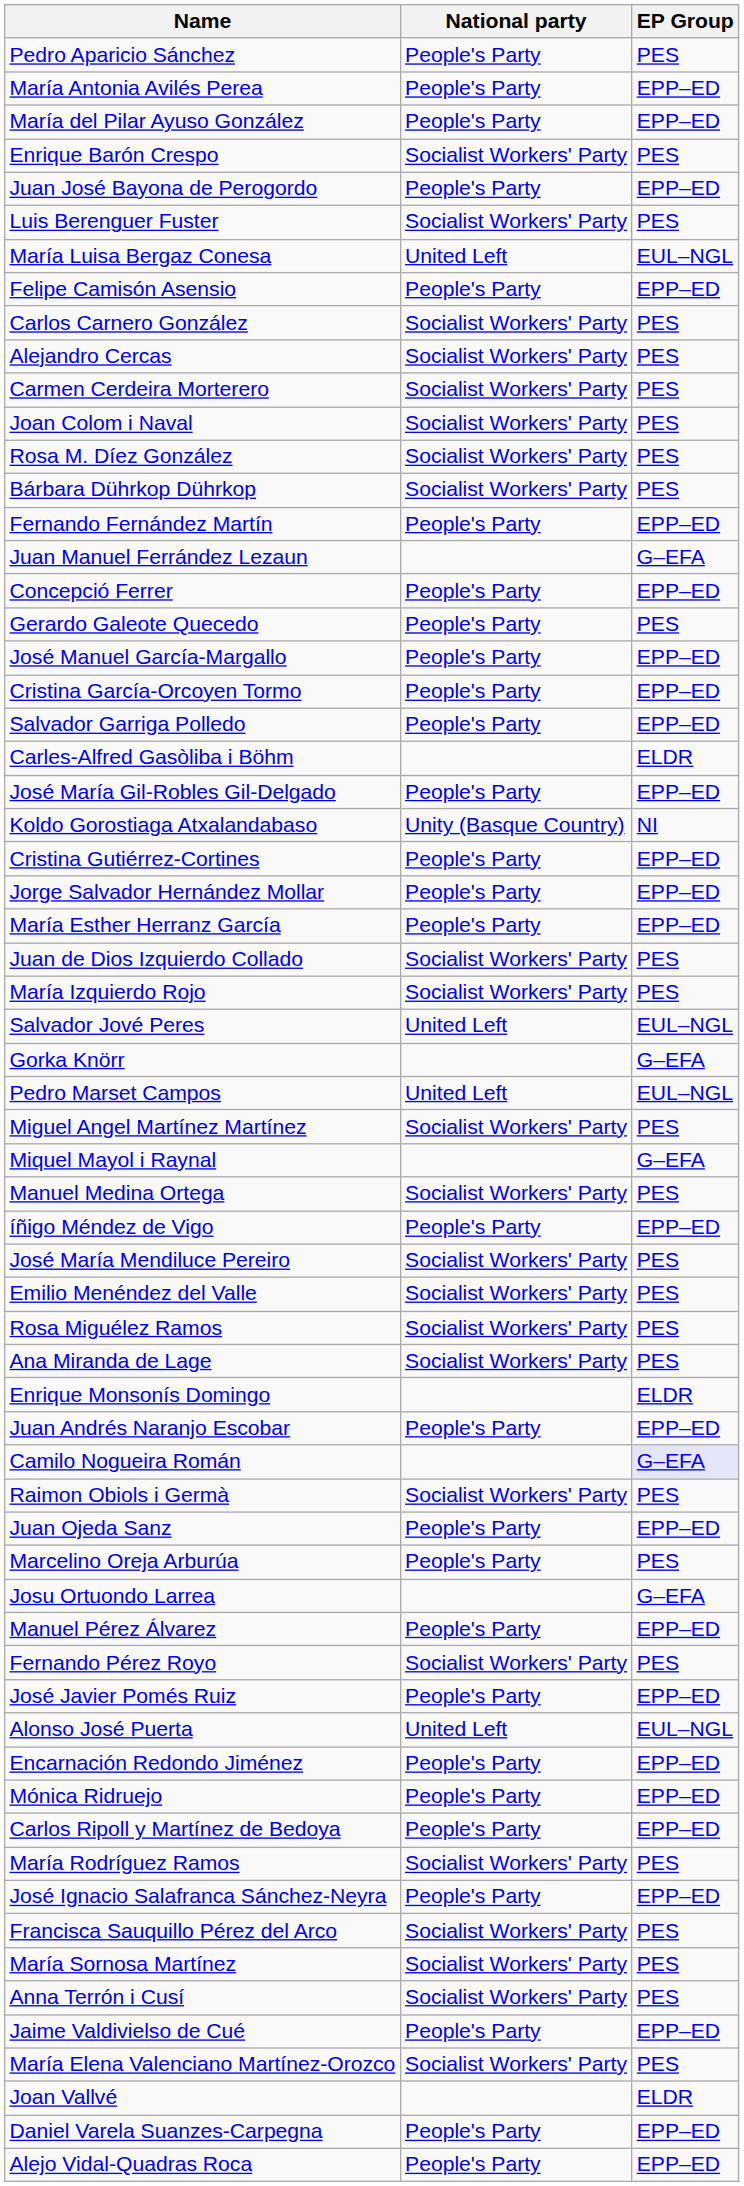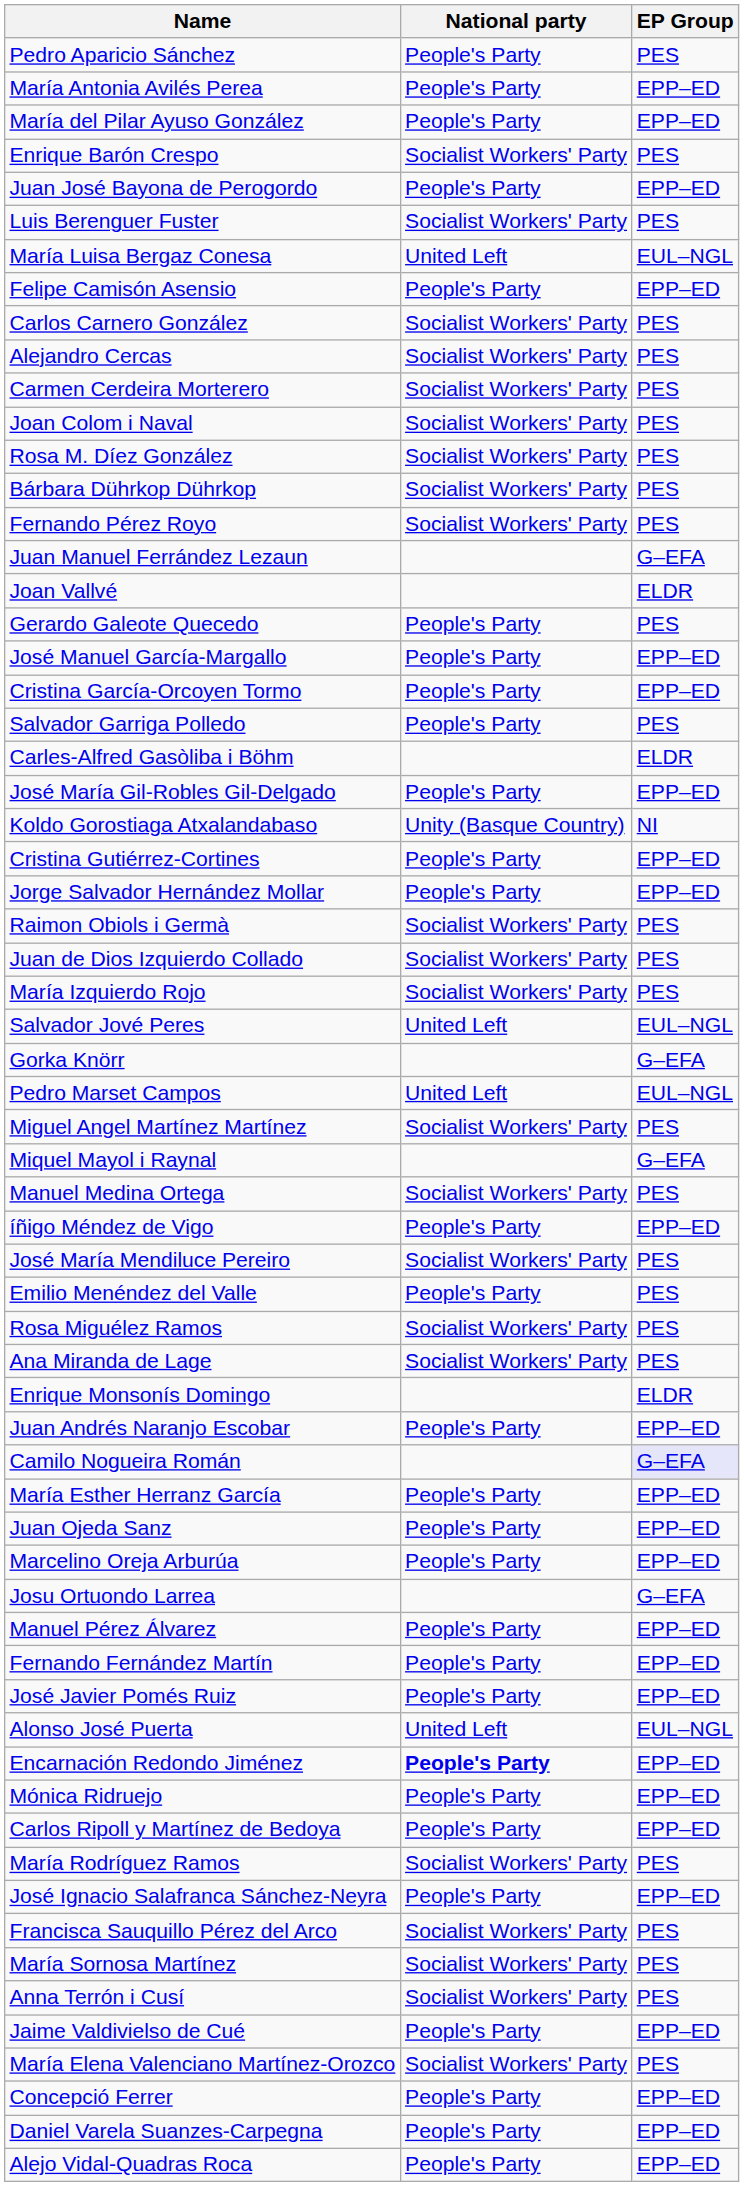 <table class="sortable wikitable">
 <tr>
 <th>Name</th>
 <th>National party</th>
 <th>EP Group</th>
 </tr>
 <tr>
 <td><a href='#'>Pedro Aparicio Sánchez</a></td>
 <td> <a href='#'>People's Party</a></td>
 <td> <a href='#'>PES</a></td>
 </tr>
 <tr>
 <td><a href='#'>María Antonia Avilés Perea</a></td>
 <td> <a href='#'>People's Party</a></td>
 <td> <a href='#'>EPP–ED</a></td>
 </tr>
 <tr>
 <td><a href='#'>María del Pilar Ayuso González</a></td>
 <td> <a href='#'>People's Party</a></td>
 <td> <a href='#'>EPP–ED</a></td>
 </tr>
 <tr>
 <td><a href='#'>Enrique Barón Crespo</a></td>
 <td> <a href='#'>Socialist Workers' Party</a></td>
 <td> <a href='#'>PES</a></td>
 </tr>
 <tr>
 <td><a href='#'>Juan José Bayona de Perogordo</a></td>
 <td> <a href='#'>People's Party</a></td>
 <td> <a href='#'>EPP–ED</a></td>
 </tr>
 <tr>
 <td><a href='#'>Luis Berenguer Fuster</a></td>
 <td> <a href='#'>Socialist Workers' Party</a></td>
 <td> <a href='#'>PES</a></td>
 </tr>
 <tr>
 <td><a href='#'>María Luisa Bergaz Conesa</a></td>
 <td> <a href='#'>United Left</a></td>
 <td> <a href='#'>EUL–NGL</a></td>
 </tr>
 <tr>
 <td><a href='#'>Felipe Camisón Asensio</a></td>
 <td> <a href='#'>People's Party</a></td>
 <td> <a href='#'>EPP–ED</a></td>
 </tr>
 <tr>
 <td><a href='#'>Carlos Carnero González</a></td>
 <td> <a href='#'>Socialist Workers' Party</a></td>
 <td> <a href='#'>PES</a></td>
 </tr>
 <tr>
 <td><a href='#'>Alejandro Cercas</a></td>
 <td> <a href='#'>Socialist Workers' Party</a></td>
 <td> <a href='#'>PES</a></td>
 </tr>
 <tr>
 <td><a href='#'>Carmen Cerdeira Morterero</a></td>
 <td> <a href='#'>Socialist Workers' Party</a></td>
 <td> <a href='#'>PES</a></td>
 </tr>
 <tr>
 <td><a href='#'>Joan Colom i Naval</a></td>
 <td> <a href='#'>Socialist Workers' Party</a></td>
 <td> <a href='#'>PES</a></td>
 </tr>
 <tr>
 <td><a href='#'>Rosa M. Díez González</a></td>
 <td> <a href='#'>Socialist Workers' Party</a></td>
 <td> <a href='#'>PES</a></td>
 </tr>
 <tr>
 <td><a href='#'>Bárbara Dührkop Dührkop</a></td>
 <td> <a href='#'>Socialist Workers' Party</a></td>
 <td> <a href='#'>PES</a></td>
 </tr>
 <tr>
-<td><a href='#'>Fernando Fernández Martín</a></td>
-<td> <a href='#'>People's Party</a></td>
-<td> <a href='#'>EPP–ED</a></td>
+<td><a href='#'>Fernando Pérez Royo</a></td>
+<td> <a href='#'>Socialist Workers' Party</a></td>
+<td> <a href='#'>PES</a></td>
 </tr>
 <tr>
 <td><a href='#'>Juan Manuel Ferrández Lezaun</a></td>
 <td></td>
 <td> <a href='#'>G–EFA</a></td>
 </tr>
 <tr>
-<td><a href='#'>Concepció Ferrer</a></td>
-<td> <a href='#'>People's Party</a></td>
-<td> <a href='#'>EPP–ED</a></td>
+<td><a href='#'>Joan Vallvé</a></td>
+<td></td>
+<td> <a href='#'>ELDR</a></td>
 </tr>
 <tr>
 <td><a href='#'>Gerardo Galeote Quecedo</a></td>
 <td> <a href='#'>People's Party</a></td>
 <td> <a href='#'>PES</a></td>
 </tr>
 <tr>
 <td><a href='#'>José Manuel García-Margallo</a></td>
 <td> <a href='#'>People's Party</a></td>
 <td> <a href='#'>EPP–ED</a></td>
 </tr>
 <tr>
 <td><a href='#'>Cristina García-Orcoyen Tormo</a></td>
 <td> <a href='#'>People's Party</a></td>
 <td> <a href='#'>EPP–ED</a></td>
 </tr>
 <tr>
 <td><a href='#'>Salvador Garriga Polledo</a></td>
 <td> <a href='#'>People's Party</a></td>
-<td> <a href='#'>EPP–ED</a></td>
+<td> <a href='#'>PES</a></td>
 </tr>
 <tr>
 <td><a href='#'>Carles-Alfred Gasòliba i Böhm</a></td>
 <td></td>
 <td> <a href='#'>ELDR</a></td>
 </tr>
 <tr>
 <td><a href='#'>José María Gil-Robles Gil-Delgado</a></td>
 <td> <a href='#'>People's Party</a></td>
 <td> <a href='#'>EPP–ED</a></td>
 </tr>
 <tr>
 <td><a href='#'>Koldo Gorostiaga Atxalandabaso</a></td>
 <td> <a href='#'>Unity (Basque Country)</a></td>
 <td> <a href='#'>NI</a></td>
 </tr>
 <tr>
 <td><a href='#'>Cristina Gutiérrez-Cortines</a></td>
 <td> <a href='#'>People's Party</a></td>
 <td> <a href='#'>EPP–ED</a></td>
 </tr>
 <tr>
 <td><a href='#'>Jorge Salvador Hernández Mollar</a></td>
 <td> <a href='#'>People's Party</a></td>
 <td> <a href='#'>EPP–ED</a></td>
 </tr>
 <tr>
-<td><a href='#'>María Esther Herranz García</a></td>
-<td> <a href='#'>People's Party</a></td>
-<td> <a href='#'>EPP–ED</a></td>
+<td><a href='#'>Raimon Obiols i Germà</a></td>
+<td> <a href='#'>Socialist Workers' Party</a></td>
+<td> <a href='#'>PES</a></td>
 </tr>
 <tr>
 <td><a href='#'>Juan de Dios Izquierdo Collado</a></td>
 <td> <a href='#'>Socialist Workers' Party</a></td>
 <td> <a href='#'>PES</a></td>
 </tr>
 <tr>
 <td><a href='#'>María Izquierdo Rojo</a></td>
 <td> <a href='#'>Socialist Workers' Party</a></td>
 <td> <a href='#'>PES</a></td>
 </tr>
 <tr>
 <td><a href='#'>Salvador Jové Peres</a></td>
 <td> <a href='#'>United Left</a></td>
 <td> <a href='#'>EUL–NGL</a></td>
 </tr>
 <tr>
 <td><a href='#'>Gorka Knörr</a></td>
 <td></td>
 <td> <a href='#'>G–EFA</a></td>
 </tr>
 <tr>
 <td><a href='#'>Pedro Marset Campos</a></td>
 <td> <a href='#'>United Left</a></td>
 <td> <a href='#'>EUL–NGL</a></td>
 </tr>
 <tr>
 <td><a href='#'>Miguel Angel Martínez Martínez</a></td>
 <td> <a href='#'>Socialist Workers' Party</a></td>
 <td> <a href='#'>PES</a></td>
 </tr>
 <tr>
 <td><a href='#'>Miquel Mayol i Raynal</a></td>
 <td></td>
 <td> <a href='#'>G–EFA</a></td>
 </tr>
 <tr>
 <td><a href='#'>Manuel Medina Ortega</a></td>
 <td> <a href='#'>Socialist Workers' Party</a></td>
 <td> <a href='#'>PES</a></td>
 </tr>
 <tr>
 <td><a href='#'>íñigo Méndez de Vigo</a></td>
 <td> <a href='#'>People's Party</a></td>
 <td> <a href='#'>EPP–ED</a></td>
 </tr>
 <tr>
 <td><a href='#'>José María Mendiluce Pereiro</a></td>
 <td> <a href='#'>Socialist Workers' Party</a></td>
 <td> <a href='#'>PES</a></td>
 </tr>
 <tr>
 <td><a href='#'>Emilio Menéndez del Valle</a></td>
-<td> <a href='#'>Socialist Workers' Party</a></td>
+<td> <a href='#'>People's Party</a></td>
 <td> <a href='#'>PES</a></td>
 </tr>
 <tr>
 <td><a href='#'>Rosa Miguélez Ramos</a></td>
 <td> <a href='#'>Socialist Workers' Party</a></td>
 <td> <a href='#'>PES</a></td>
 </tr>
 <tr>
 <td><a href='#'>Ana Miranda de Lage</a></td>
 <td> <a href='#'>Socialist Workers' Party</a></td>
 <td> <a href='#'>PES</a></td>
 </tr>
 <tr>
 <td><a href='#'>Enrique Monsonís Domingo</a></td>
 <td></td>
 <td> <a href='#'>ELDR</a></td>
 </tr>
 <tr>
 <td><a href='#'>Juan Andrés Naranjo Escobar</a></td>
 <td> <a href='#'>People's Party</a></td>
 <td> <a href='#'>EPP–ED</a></td>
 </tr>
 <tr>
 <td><a href='#'>Camilo Nogueira Román</a></td>
 <td></td>
 <td style="background: lavender;"> <a href='#'>G–EFA</a></td>
 </tr>
 <tr>
-<td><a href='#'>Raimon Obiols i Germà</a></td>
-<td> <a href='#'>Socialist Workers' Party</a></td>
-<td> <a href='#'>PES</a></td>
+<td><a href='#'>María Esther Herranz García</a></td>
+<td> <a href='#'>People's Party</a></td>
+<td> <a href='#'>EPP–ED</a></td>
 </tr>
 <tr>
 <td><a href='#'>Juan Ojeda Sanz</a></td>
 <td> <a href='#'>People's Party</a></td>
 <td> <a href='#'>EPP–ED</a></td>
 </tr>
 <tr>
 <td><a href='#'>Marcelino Oreja Arburúa</a></td>
 <td> <a href='#'>People's Party</a></td>
-<td> <a href='#'>PES</a></td>
+<td> <a href='#'>EPP–ED</a></td>
 </tr>
 <tr>
 <td><a href='#'>Josu Ortuondo Larrea</a></td>
 <td></td>
 <td> <a href='#'>G–EFA</a></td>
 </tr>
 <tr>
 <td><a href='#'>Manuel Pérez Álvarez</a></td>
 <td> <a href='#'>People's Party</a></td>
 <td> <a href='#'>EPP–ED</a></td>
 </tr>
 <tr>
-<td><a href='#'>Fernando Pérez Royo</a></td>
-<td> <a href='#'>Socialist Workers' Party</a></td>
-<td> <a href='#'>PES</a></td>
+<td><a href='#'>Fernando Fernández Martín</a></td>
+<td> <a href='#'>People's Party</a></td>
+<td> <a href='#'>EPP–ED</a></td>
 </tr>
 <tr>
 <td><a href='#'>José Javier Pomés Ruiz</a></td>
 <td> <a href='#'>People's Party</a></td>
 <td> <a href='#'>EPP–ED</a></td>
 </tr>
 <tr>
 <td><a href='#'>Alonso José Puerta</a></td>
 <td> <a href='#'>United Left</a></td>
 <td> <a href='#'>EUL–NGL</a></td>
 </tr>
 <tr>
 <td><a href='#'>Encarnación Redondo Jiménez</a></td>
-<td> <a href='#'>People's Party</a></td>
+<td><strong> <a href='#'>People's Party</a></strong></td>
 <td> <a href='#'>EPP–ED</a></td>
 </tr>
 <tr>
 <td><a href='#'>Mónica Ridruejo</a></td>
 <td> <a href='#'>People's Party</a></td>
 <td> <a href='#'>EPP–ED</a></td>
 </tr>
 <tr>
 <td><a href='#'>Carlos Ripoll y Martínez de Bedoya</a></td>
 <td> <a href='#'>People's Party</a></td>
 <td> <a href='#'>EPP–ED</a></td>
 </tr>
 <tr>
 <td><a href='#'>María Rodríguez Ramos</a></td>
 <td> <a href='#'>Socialist Workers' Party</a></td>
 <td> <a href='#'>PES</a></td>
 </tr>
 <tr>
 <td><a href='#'>José Ignacio Salafranca Sánchez-Neyra</a></td>
 <td> <a href='#'>People's Party</a></td>
 <td> <a href='#'>EPP–ED</a></td>
 </tr>
 <tr>
 <td><a href='#'>Francisca Sauquillo Pérez del Arco</a></td>
 <td> <a href='#'>Socialist Workers' Party</a></td>
 <td> <a href='#'>PES</a></td>
 </tr>
 <tr>
 <td><a href='#'>María Sornosa Martínez</a></td>
 <td> <a href='#'>Socialist Workers' Party</a></td>
 <td> <a href='#'>PES</a></td>
 </tr>
 <tr>
 <td><a href='#'>Anna Terrón i Cusí</a></td>
 <td> <a href='#'>Socialist Workers' Party</a></td>
 <td> <a href='#'>PES</a></td>
 </tr>
 <tr>
 <td><a href='#'>Jaime Valdivielso de Cué</a></td>
 <td> <a href='#'>People's Party</a></td>
 <td> <a href='#'>EPP–ED</a></td>
 </tr>
 <tr>
 <td><a href='#'>María Elena Valenciano Martínez-Orozco</a></td>
 <td> <a href='#'>Socialist Workers' Party</a></td>
 <td> <a href='#'>PES</a></td>
 </tr>
 <tr>
-<td><a href='#'>Joan Vallvé</a></td>
-<td></td>
-<td> <a href='#'>ELDR</a></td>
+<td><a href='#'>Concepció Ferrer</a></td>
+<td> <a href='#'>People's Party</a></td>
+<td> <a href='#'>EPP–ED</a></td>
 </tr>
 <tr>
 <td><a href='#'>Daniel Varela Suanzes-Carpegna</a></td>
 <td> <a href='#'>People's Party</a></td>
 <td> <a href='#'>EPP–ED</a></td>
 </tr>
 <tr>
 <td><a href='#'>Alejo Vidal-Quadras Roca</a></td>
 <td> <a href='#'>People's Party</a></td>
 <td> <a href='#'>EPP–ED</a></td>
 </tr>
 </table>
